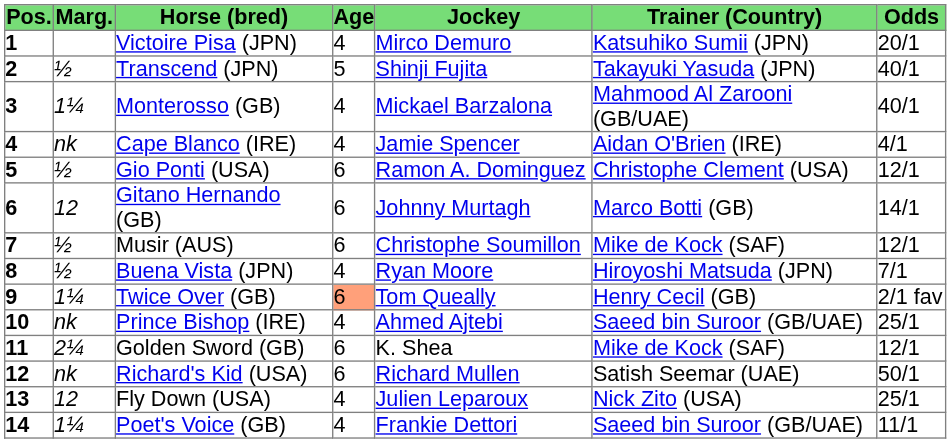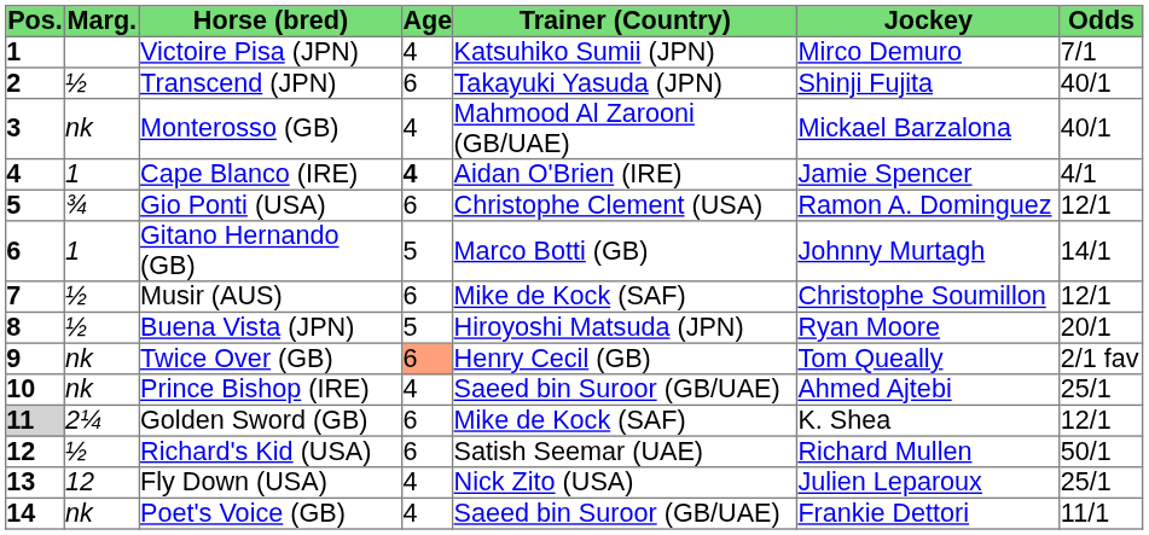 <table class = "sortable" | border="1" cellpadding="0" style="border-collapse: collapse;">
 <tr style="background:#7d7; text-align:center;">
 <th style="width:35px;"><strong>Pos.</strong></th>
 <th style="width:45px;"><strong>Marg.</strong></th>
 <th style="width:160px;"><strong>Horse (bred)</strong></th>
 <th style="width:30px;"><strong>Age</strong></th>
+<th style="width:210px;"><strong>Trainer (Country)</strong></th>
 <th style="width:160px;"><strong>Jockey</strong></th>
-<th style="width:210px;"><strong>Trainer (Country)</strong></th>
 <th style="width:50px;"><strong>Odds</strong></th>
 </tr>
 <tr>
 <td><strong>1</strong></td>
 <td></td>
 <td><a href='#'>Victoire Pisa</a> (JPN)</td>
 <td>4</td>
+<td><a href='#'>Katsuhiko Sumii</a> (JPN)</td>
 <td><a href='#'>Mirco Demuro</a></td>
-<td><a href='#'>Katsuhiko Sumii</a> (JPN)</td>
-<td>20/1</td>
+<td>7/1</td>
 </tr>
 <tr>
 <td><strong>2</strong></td>
 <td><em>½</em></td>
 <td><a href='#'>Transcend</a> (JPN)</td>
-<td>5</td>
+<td>6</td>
+<td><a href='#'>Takayuki Yasuda</a> (JPN)</td>
 <td><a href='#'>Shinji Fujita</a></td>
-<td><a href='#'>Takayuki Yasuda</a> (JPN)</td>
 <td>40/1</td>
 </tr>
 <tr>
 <td><strong>3</strong></td>
-<td><em>1¼</em></td>
+<td><em>nk</em></td>
 <td><a href='#'>Monterosso</a> (GB)</td>
 <td>4</td>
+<td><a href='#'>Mahmood Al Zarooni</a> (GB/UAE)</td>
 <td><a href='#'>Mickael Barzalona</a></td>
-<td><a href='#'>Mahmood Al Zarooni</a> (GB/UAE)</td>
 <td>40/1</td>
 </tr>
 <tr>
 <td><strong>4</strong></td>
-<td><em>nk</em></td>
+<td><em>1</em></td>
 <td><a href='#'>Cape Blanco</a> (IRE)</td>
-<td>4</td>
+<td><strong>4</strong></td>
+<td><a href='#'>Aidan O'Brien</a> (IRE)</td>
 <td><a href='#'>Jamie Spencer</a></td>
-<td><a href='#'>Aidan O'Brien</a> (IRE)</td>
 <td>4/1</td>
 </tr>
 <tr>
 <td><strong>5</strong></td>
-<td><em>½</em></td>
+<td><em>¾</em></td>
 <td><a href='#'>Gio Ponti</a> (USA)</td>
 <td>6</td>
+<td><a href='#'>Christophe Clement</a> (USA)</td>
 <td><a href='#'>Ramon A. Dominguez</a></td>
-<td><a href='#'>Christophe Clement</a> (USA)</td>
 <td>12/1</td>
 </tr>
 <tr>
 <td><strong>6</strong></td>
-<td><em>12</em></td>
+<td><em>1</em></td>
 <td><a href='#'>Gitano Hernando</a> (GB)</td>
-<td>6</td>
+<td>5</td>
+<td><a href='#'>Marco Botti</a> (GB)</td>
 <td><a href='#'>Johnny Murtagh</a></td>
-<td><a href='#'>Marco Botti</a> (GB)</td>
 <td>14/1</td>
 </tr>
 <tr>
 <td><strong>7</strong></td>
 <td><em>½</em></td>
 <td>Musir (AUS)</td>
 <td>6</td>
+<td><a href='#'>Mike de Kock</a> (SAF)</td>
 <td><a href='#'>Christophe Soumillon</a></td>
-<td><a href='#'>Mike de Kock</a> (SAF)</td>
 <td>12/1</td>
 </tr>
 <tr>
 <td><strong>8</strong></td>
 <td><em>½</em></td>
 <td><a href='#'>Buena Vista</a> (JPN)</td>
-<td>4</td>
+<td>5</td>
+<td><a href='#'>Hiroyoshi Matsuda</a> (JPN)</td>
 <td><a href='#'>Ryan Moore</a></td>
-<td><a href='#'>Hiroyoshi Matsuda</a> (JPN)</td>
-<td>7/1</td>
+<td>20/1</td>
 </tr>
 <tr>
 <td><strong>9</strong></td>
-<td><em>1¼</em></td>
+<td><em>nk</em></td>
 <td><a href='#'>Twice Over</a> (GB)</td>
 <td style="background: lightsalmon;">6</td>
+<td><a href='#'>Henry Cecil</a> (GB)</td>
 <td><a href='#'>Tom Queally</a></td>
-<td><a href='#'>Henry Cecil</a> (GB)</td>
 <td>2/1 fav</td>
 </tr>
 <tr>
 <td><strong>10</strong></td>
 <td><em>nk</em></td>
 <td><a href='#'>Prince Bishop</a> (IRE)</td>
 <td>4</td>
+<td><a href='#'>Saeed bin Suroor</a> (GB/UAE)</td>
 <td><a href='#'>Ahmed Ajtebi</a></td>
-<td><a href='#'>Saeed bin Suroor</a> (GB/UAE)</td>
 <td>25/1</td>
 </tr>
 <tr>
-<td><strong>11</strong></td>
+<td style="background: lightgrey;"><strong>11</strong></td>
 <td><em>2¼</em></td>
 <td>Golden Sword (GB)</td>
 <td>6</td>
+<td><a href='#'>Mike de Kock</a> (SAF)</td>
 <td>K. Shea</td>
-<td><a href='#'>Mike de Kock</a> (SAF)</td>
 <td>12/1</td>
 </tr>
 <tr>
 <td><strong>12</strong></td>
-<td><em>nk</em></td>
+<td><em>½</em></td>
 <td><a href='#'>Richard's Kid</a> (USA)</td>
 <td>6</td>
+<td>Satish Seemar (UAE)</td>
 <td><a href='#'>Richard Mullen</a></td>
-<td>Satish Seemar (UAE)</td>
 <td>50/1</td>
 </tr>
 <tr>
 <td><strong>13</strong></td>
 <td><em>12</em></td>
 <td>Fly Down (USA)</td>
 <td>4</td>
+<td><a href='#'>Nick Zito</a> (USA)</td>
 <td><a href='#'>Julien Leparoux</a></td>
-<td><a href='#'>Nick Zito</a> (USA)</td>
 <td>25/1</td>
 </tr>
 <tr>
 <td><strong>14</strong></td>
-<td><em>1¼</em></td>
+<td><em>nk</em></td>
 <td><a href='#'>Poet's Voice</a> (GB)</td>
 <td>4</td>
+<td><a href='#'>Saeed bin Suroor</a> (GB/UAE)</td>
 <td><a href='#'>Frankie Dettori</a></td>
-<td><a href='#'>Saeed bin Suroor</a> (GB/UAE)</td>
 <td>11/1</td>
 </tr>
 </table>
